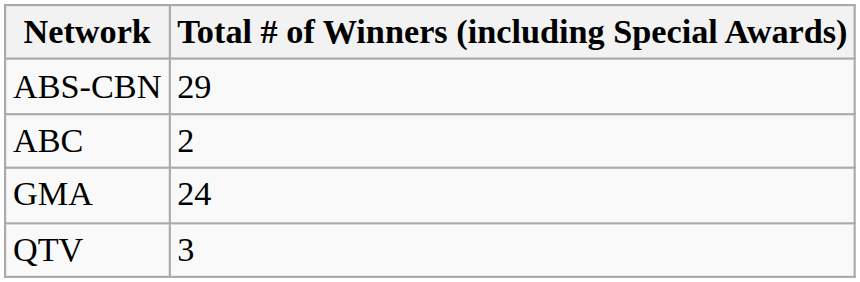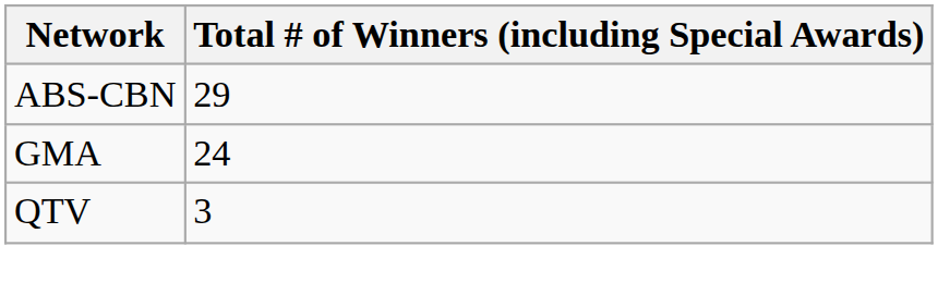 <table class="wikitable sortable">
 <tr>
 <th>Network</th>
 <th>Total # of Winners (including Special Awards)</th>
 </tr>
 <tr>
 <td>ABS-CBN</td>
 <td>29</td>
 </tr>
 <tr>
-<td>ABC</td>
-<td>2</td>
-</tr>
-<tr>
 <td>GMA</td>
 <td>24</td>
 </tr>
 <tr>
 <td>QTV</td>
 <td>3</td>
 </tr>
 </table>
